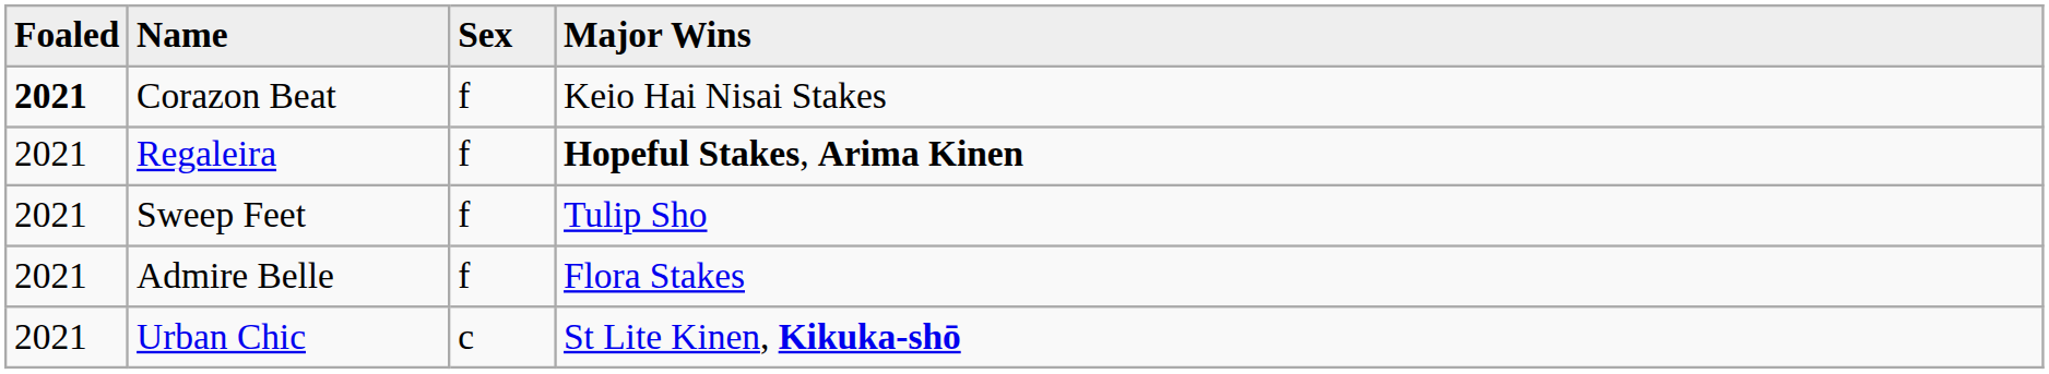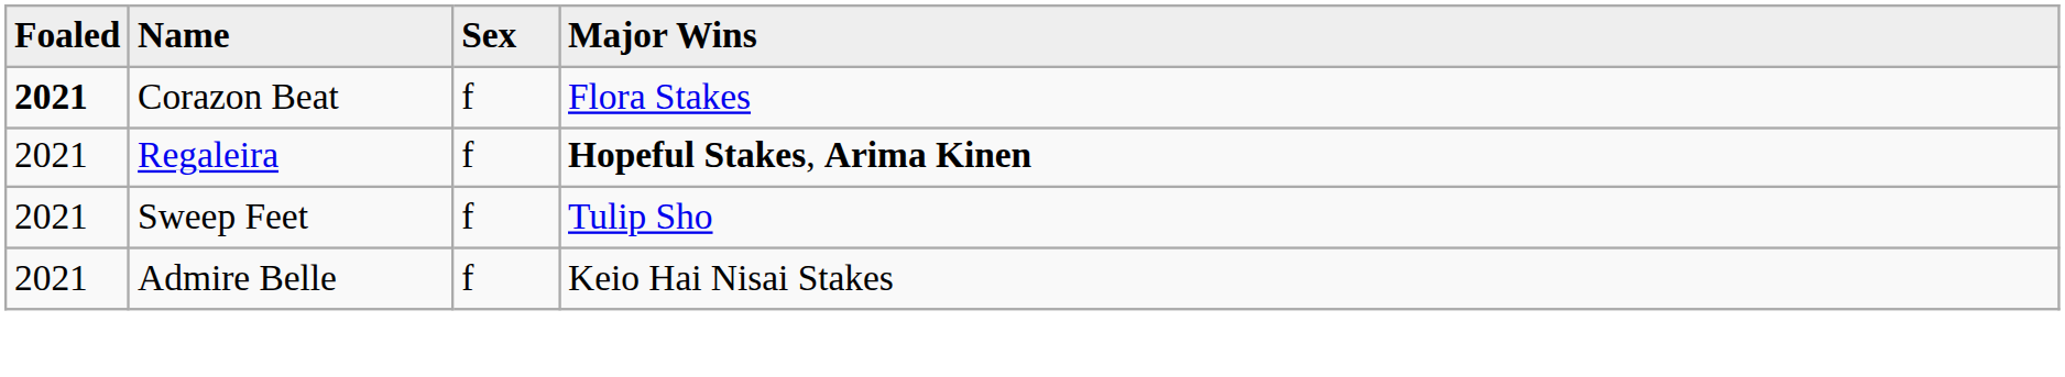 <table class="wikitable sortable" style="font-size:90%">
 <tr style="background:#eee;">
 <td style="width:35px;"><strong>Foaled</strong></td>
 <td style="width:120px;"><strong>Name</strong></td>
 <td style="width:35px;"><strong>Sex</strong></td>
 <td style="width:580px;"><strong>Major Wins</strong></td>
 </tr>
 <tr>
 <td><strong>2021</strong></td>
 <td>Corazon Beat</td>
 <td>f</td>
-<td>Keio Hai Nisai Stakes</td>
+<td><a href='#'>Flora Stakes</a></td>
 </tr>
 <tr>
 <td>2021</td>
 <td><a href='#'>Regaleira</a></td>
 <td>f</td>
 <td><strong>Hopeful Stakes</strong>, <strong>Arima Kinen</strong></td>
 </tr>
 <tr>
 <td>2021</td>
 <td>Sweep Feet</td>
 <td>f</td>
 <td><a href='#'>Tulip Sho</a></td>
 </tr>
 <tr>
 <td>2021</td>
 <td>Admire Belle</td>
 <td>f</td>
-<td><a href='#'>Flora Stakes</a></td>
-</tr>
-<tr>
-<td>2021</td>
-<td><a href='#'>Urban Chic</a></td>
-<td>c</td>
-<td><a href='#'>St Lite Kinen</a>, <strong><a href='#'>Kikuka-shō</a></strong></td>
+<td>Keio Hai Nisai Stakes</td>
 </tr>
 </table>
